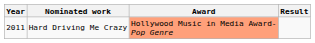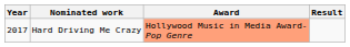 <table class="wikitable">
 <tr>
 <th>Year</th>
 <th>Nominated work</th>
 <th>Award</th>
 <th>Result</th>
 </tr>
 <tr>
-<td>2011</td>
+<td>2017</td>
 <td rowspan="2">Hard Driving Me Crazy</td>
 <td style="background: lightsalmon;">Hollywood Music in Media Award- <br><em>Pop Genre</em></td>
 <td></td>
 </tr>
 </table>
